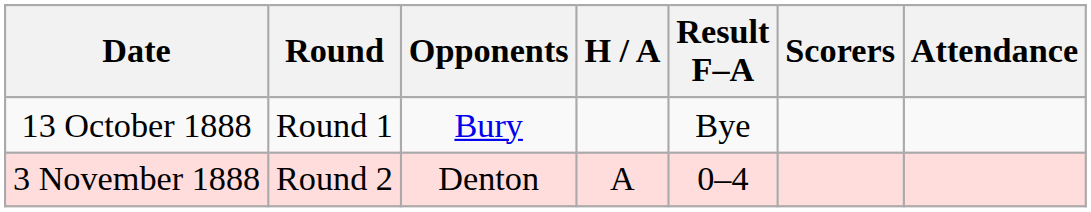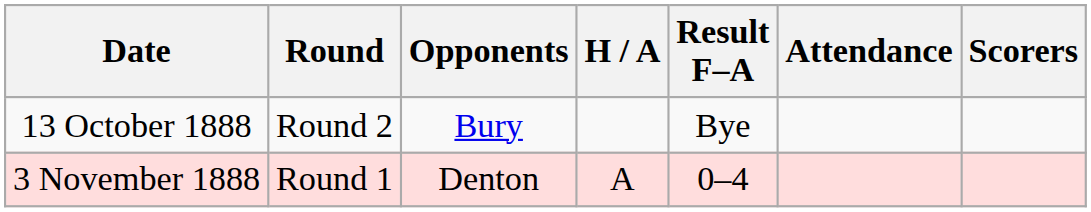 <table class="wikitable" style="text-align:center">
 <tr>
 <th>Date</th>
 <th>Round</th>
 <th>Opponents</th>
 <th>H / A</th>
 <th>Result<br>F–A</th>
+<th>Attendance</th>
 <th>Scorers</th>
-<th>Attendance</th>
 </tr>
 <tr>
 <td>13 October 1888</td>
-<td>Round 1</td>
+<td>Round 2</td>
 <td><a href='#'>Bury</a></td>
 <td></td>
 <td>Bye</td>
 <td></td>
 <td></td>
 </tr>
 <tr bgcolor="#ffdddd">
 <td>3 November 1888</td>
-<td>Round 2</td>
+<td>Round 1</td>
 <td>Denton</td>
 <td>A</td>
 <td>0–4</td>
 <td></td>
 <td></td>
 </tr>
 </table>
